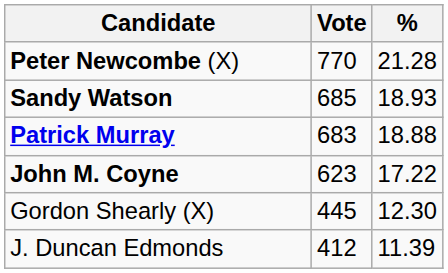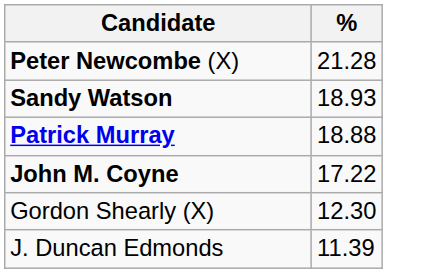 <table class="wikitable">
 <tr>
 <th bgcolor="#DDDDFF" width="200px">Candidate</th>
-<th bgcolor="#DDDDFF">Vote</th>
 <th bgcolor="#DDDDFF">%</th>
 </tr>
 <tr>
 <td><strong>Peter Newcombe</strong> (X)</td>
-<td>770</td>
 <td>21.28</td>
 </tr>
 <tr>
 <td><strong>Sandy Watson</strong></td>
-<td>685</td>
 <td>18.93</td>
 </tr>
 <tr>
 <td><strong><a href='#'>Patrick Murray</a></strong></td>
-<td>683</td>
 <td>18.88</td>
 </tr>
 <tr>
 <td><strong>John M. Coyne</strong></td>
-<td>623</td>
 <td>17.22</td>
 </tr>
 <tr>
 <td>Gordon Shearly (X)</td>
-<td>445</td>
 <td>12.30</td>
 </tr>
 <tr>
 <td>J. Duncan Edmonds</td>
-<td>412</td>
 <td>11.39</td>
 </tr>
 </table>
